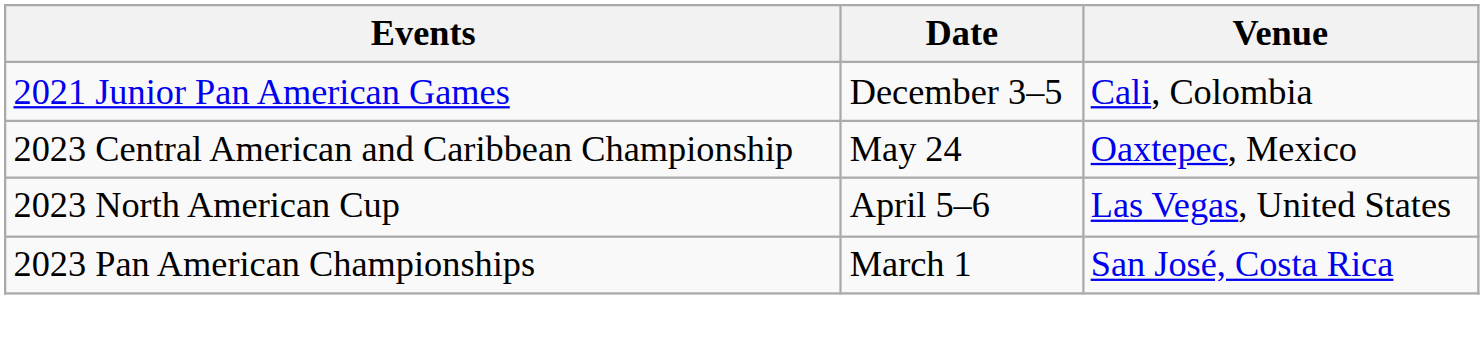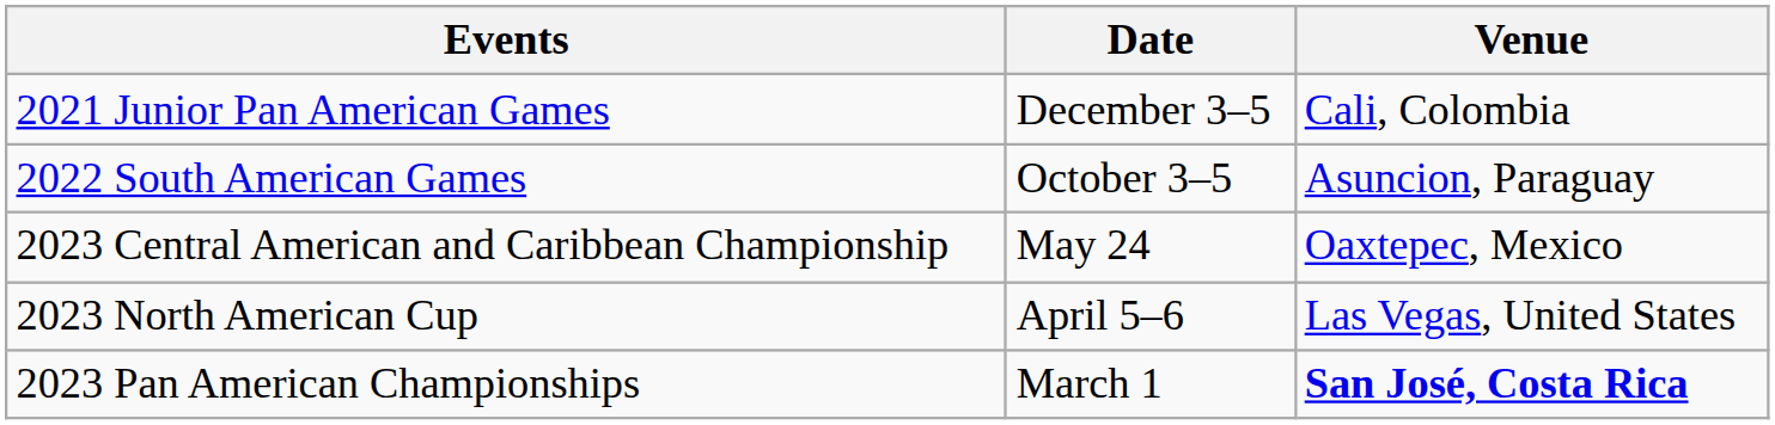 <table class="wikitable" width=650>
 <tr>
 <th>Events</th>
 <th>Date</th>
 <th>Venue</th>
 </tr>
 <tr>
 <td><a href='#'>2021 Junior Pan American Games</a></td>
 <td>December 3–5</td>
 <td> <a href='#'>Cali</a>, Colombia</td>
+</tr>
+<tr>
+<td><a href='#'>2022 South American Games</a></td>
+<td>October 3–5</td>
+<td> <a href='#'>Asuncion</a>, Paraguay</td>
 </tr>
 <tr>
 <td>2023 Central American and Caribbean Championship</td>
 <td>May 24</td>
 <td> <a href='#'>Oaxtepec</a>, Mexico</td>
 </tr>
 <tr>
 <td>2023 North American Cup</td>
 <td>April 5–6</td>
 <td> <a href='#'>Las Vegas</a>, United States</td>
 </tr>
 <tr>
 <td>2023 Pan American Championships</td>
 <td>March 1</td>
-<td> <a href='#'>San José, Costa Rica</a></td>
+<td><strong> <a href='#'>San José, Costa Rica</a></strong></td>
 </tr>
 </table>
